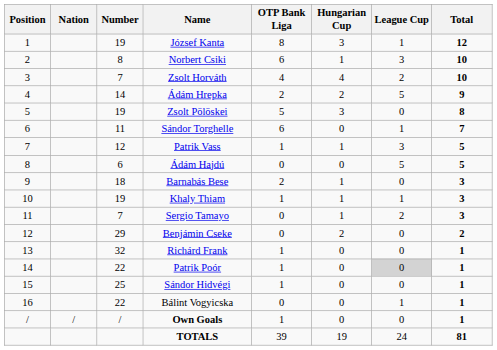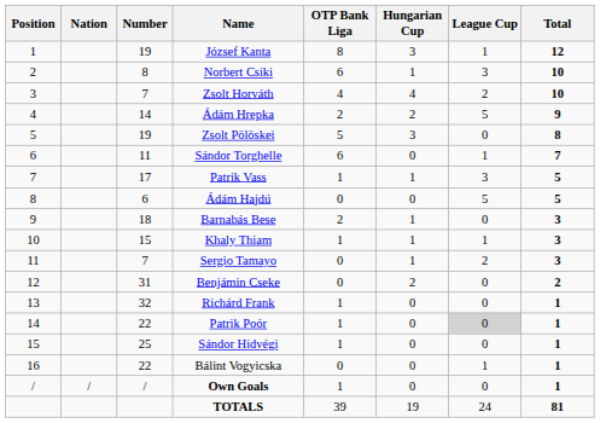 <table class="wikitable" style="font-size: 95%; text-align: center;">
 <tr>
 <th width=60>Position</th>
 <th width=60>Nation</th>
 <th width=60>Number</th>
 <th width=150>Name</th>
 <th width=80>OTP Bank Liga</th>
 <th width=80>Hungarian Cup</th>
 <th width=80>League Cup</th>
 <th width=80>Total</th>
 </tr>
 <tr>
 <td>1</td>
 <td></td>
 <td>19</td>
 <td><a href='#'>József Kanta</a></td>
 <td>8</td>
 <td>3</td>
 <td>1</td>
 <td><strong>12</strong></td>
 </tr>
 <tr>
 <td>2</td>
 <td></td>
 <td>8</td>
 <td><a href='#'>Norbert Csiki</a></td>
 <td>6</td>
 <td>1</td>
 <td>3</td>
 <td><strong>10</strong></td>
 </tr>
 <tr>
 <td>3</td>
 <td></td>
 <td>7</td>
 <td><a href='#'>Zsolt Horváth</a></td>
 <td>4</td>
 <td>4</td>
 <td>2</td>
 <td><strong>10</strong></td>
 </tr>
 <tr>
 <td>4</td>
 <td></td>
 <td>14</td>
 <td><a href='#'>Ádám Hrepka</a></td>
 <td>2</td>
 <td>2</td>
 <td>5</td>
 <td><strong>9</strong></td>
 </tr>
 <tr>
 <td>5</td>
 <td></td>
 <td>19</td>
 <td><a href='#'>Zsolt Pölöskei</a></td>
 <td>5</td>
 <td>3</td>
 <td>0</td>
 <td><strong>8</strong></td>
 </tr>
 <tr>
 <td>6</td>
 <td></td>
 <td>11</td>
 <td><a href='#'>Sándor Torghelle</a></td>
 <td>6</td>
 <td>0</td>
 <td>1</td>
 <td><strong>7</strong></td>
 </tr>
 <tr>
 <td>7</td>
 <td></td>
-<td>12</td>
+<td>17</td>
 <td><a href='#'>Patrik Vass</a></td>
 <td>1</td>
 <td>1</td>
 <td>3</td>
 <td><strong>5</strong></td>
 </tr>
 <tr>
 <td>8</td>
 <td></td>
 <td>6</td>
 <td><a href='#'>Ádám Hajdú</a></td>
 <td>0</td>
 <td>0</td>
 <td>5</td>
 <td><strong>5</strong></td>
 </tr>
 <tr>
 <td>9</td>
 <td></td>
 <td>18</td>
 <td><a href='#'>Barnabás Bese</a></td>
 <td>2</td>
 <td>1</td>
 <td>0</td>
 <td><strong>3</strong></td>
 </tr>
 <tr>
 <td>10</td>
 <td></td>
-<td>19</td>
+<td>15</td>
 <td><a href='#'>Khaly Thiam</a></td>
 <td>1</td>
 <td>1</td>
 <td>1</td>
 <td><strong>3</strong></td>
 </tr>
 <tr>
 <td>11</td>
 <td></td>
 <td>7</td>
 <td><a href='#'>Sergio Tamayo</a></td>
 <td>0</td>
 <td>1</td>
 <td>2</td>
 <td><strong>3</strong></td>
 </tr>
 <tr>
 <td>12</td>
 <td></td>
-<td>29</td>
+<td>31</td>
 <td><a href='#'>Benjámin Cseke</a></td>
 <td>0</td>
 <td>2</td>
 <td>0</td>
 <td><strong>2</strong></td>
 </tr>
 <tr>
 <td>13</td>
 <td></td>
 <td>32</td>
 <td><a href='#'>Richárd Frank</a></td>
 <td>1</td>
 <td>0</td>
 <td>0</td>
 <td><strong>1</strong></td>
 </tr>
 <tr>
 <td>14</td>
 <td></td>
 <td>22</td>
 <td><a href='#'>Patrik Poór</a></td>
 <td>1</td>
 <td>0</td>
 <td style="background: lightgrey;">0</td>
 <td><strong>1</strong></td>
 </tr>
 <tr>
 <td>15</td>
 <td></td>
 <td>25</td>
 <td><a href='#'>Sándor Hidvégi</a></td>
 <td>1</td>
 <td>0</td>
 <td>0</td>
 <td><strong>1</strong></td>
 </tr>
 <tr>
 <td>16</td>
 <td></td>
 <td>22</td>
 <td>Bálint Vogyicska</td>
 <td>0</td>
 <td>0</td>
 <td>1</td>
 <td><strong>1</strong></td>
 </tr>
 <tr>
 <td>/</td>
 <td>/</td>
 <td>/</td>
 <td><strong>Own Goals</strong></td>
 <td>1</td>
 <td>0</td>
 <td>0</td>
 <td><strong>1</strong></td>
 </tr>
 <tr>
 <td></td>
 <td></td>
 <td></td>
 <td><strong>TOTALS</strong></td>
 <td>39</td>
 <td>19</td>
 <td>24</td>
 <td><strong>81</strong></td>
 </tr>
 </table>
